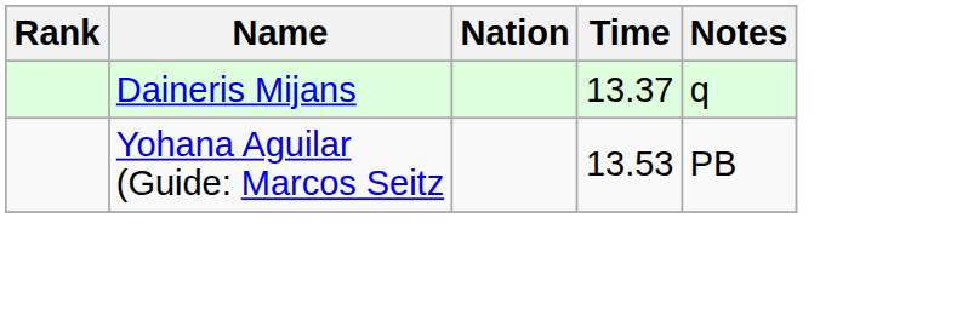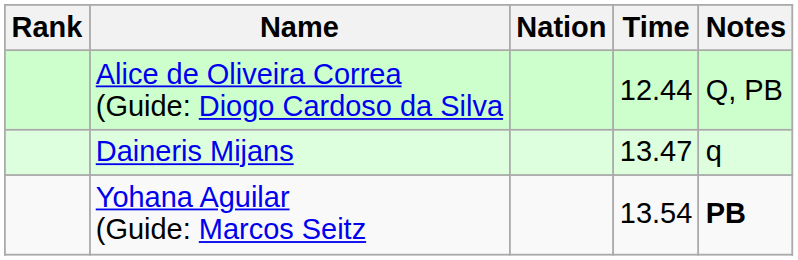 <table class="wikitable sortable">
 <tr>
 <th>Rank</th>
 <th>Name</th>
 <th>Nation</th>
 <th>Time</th>
 <th>Notes</th>
 </tr>
+<tr bgcolor=ccffcc>
+<td></td>
+<td><a href='#'>Alice de Oliveira Correa</a><br>(Guide: <a href='#'>Diogo Cardoso da Silva</a></td>
+<td></td>
+<td>12.44</td>
+<td>Q, PB</td>
+</tr>
 <tr bgcolor=ddffdd>
 <td></td>
 <td><a href='#'>Daineris Mijans</a></td>
 <td></td>
-<td>13.37</td>
+<td>13.47</td>
 <td>q</td>
 </tr>
 <tr>
 <td></td>
 <td><a href='#'>Yohana Aguilar</a><br>(Guide: <a href='#'>Marcos Seitz</a></td>
 <td></td>
-<td>13.53</td>
-<td>PB</td>
+<td>13.54</td>
+<td><strong>PB</strong></td>
 </tr>
 </table>
